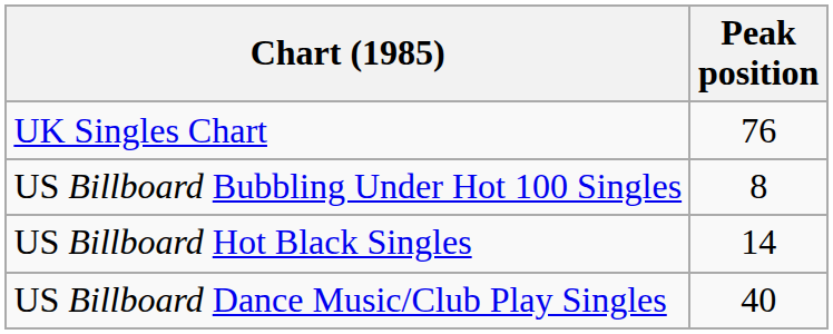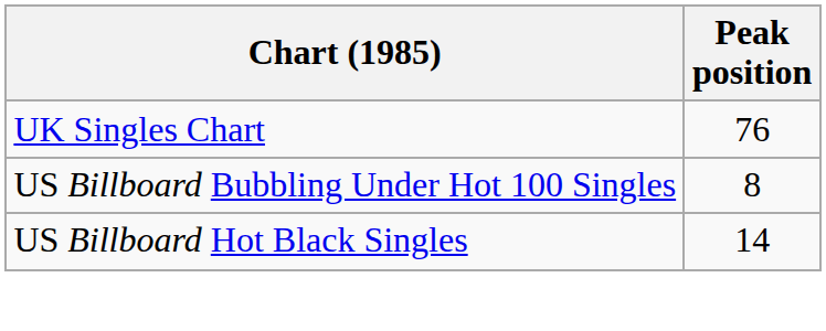 <table class="wikitable sortable">
 <tr>
 <th>Chart (1985)</th>
 <th>Peak<br>position</th>
 </tr>
 <tr>
 <td><a href='#'>UK Singles Chart</a></td>
 <td align="center">76</td>
 </tr>
 <tr>
 <td>US <em>Billboard</em> <a href='#'>Bubbling Under Hot 100 Singles</a></td>
 <td align="center">8</td>
 </tr>
 <tr>
 <td>US <em>Billboard</em> <a href='#'>Hot Black Singles</a></td>
 <td align="center">14</td>
 </tr>
 <tr>
-<td>US <em>Billboard</em> <a href='#'>Dance Music/Club Play Singles</a></td>
-<td align="center">40</td>
-</tr>
-<tr>
 </tr>
 </table>
